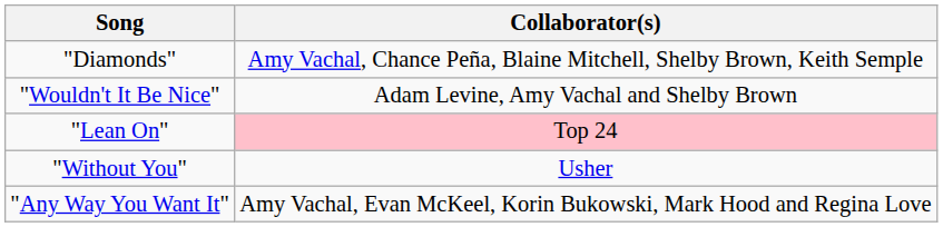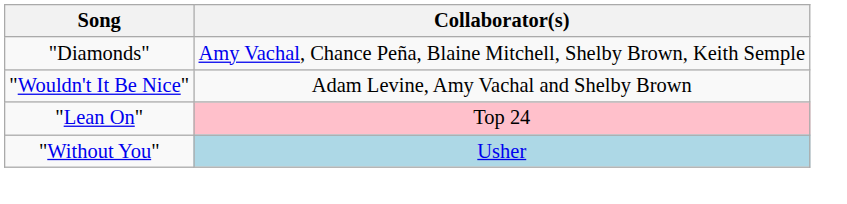 <table class="wikitable" style="text-align:center;">
 <tr>
 <th>Song</th>
 <th>Collaborator(s)</th>
 </tr>
 <tr>
 <td>"Diamonds"</td>
 <td><a href='#'>Amy Vachal</a>, Chance Peña, Blaine Mitchell, Shelby Brown, Keith Semple</td>
 </tr>
 <tr>
 <td>"<a href='#'>Wouldn't It Be Nice</a>"</td>
 <td>Adam Levine, Amy Vachal and Shelby Brown</td>
 </tr>
 <tr>
 <td>"<a href='#'>Lean On</a>"</td>
 <td style="background: pink;">Top 24</td>
 </tr>
 <tr>
 <td>"<a href='#'>Without You</a>"</td>
-<td><a href='#'>Usher</a></td>
-</tr>
-<tr>
-<td>"<a href='#'>Any Way You Want It</a>"</td>
-<td>Amy Vachal, Evan McKeel, Korin Bukowski, Mark Hood and Regina Love</td>
+<td style="background: lightblue;"><a href='#'>Usher</a></td>
 </tr>
 </table>
